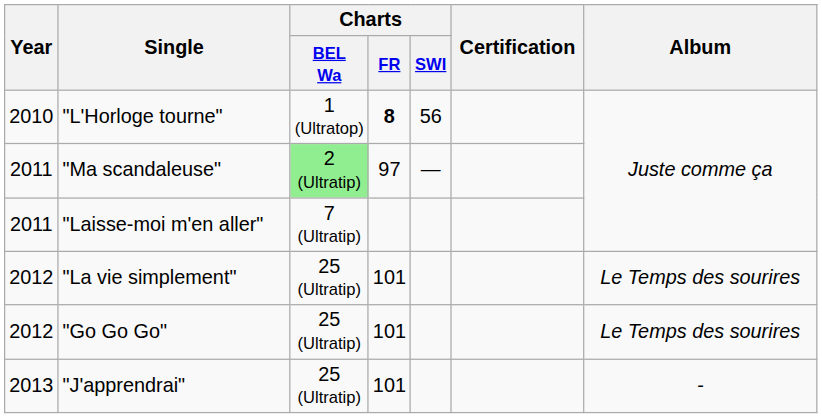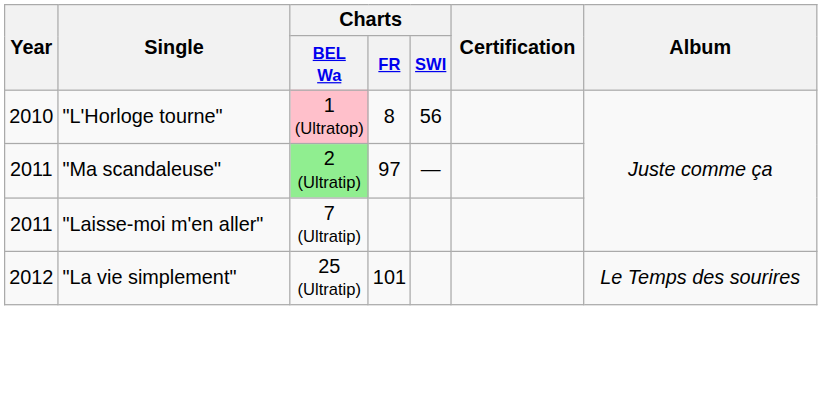 <table class="wikitable">
 <tr>
 <th align="center" rowspan="2">Year</th>
 <th align="center" rowspan="2" width="180">Single</th>
 <th align="center" colspan="3">Charts</th>
 <th align="center" rowspan="2" width="100">Certification</th>
 <th align="center" rowspan="2" width="180">Album</th>
 </tr>
 <tr>
 <th width="20"><small><a href='#'>BEL <br>Wa</a></small><br></th>
 <th width="20"><small><a href='#'>FR</a></small><br></th>
 <th width="20"><small><a href='#'>SWI</a></small><br></th>
 </tr>
 <tr>
 <td align="center">2010</td>
 <td>"L'Horloge tourne"</td>
-<td align="center">1<br><small>(Ultratop)</small></td>
-<td align="center"><strong>8</strong></td>
+<td align="center" style="background: pink;">1<br><small>(Ultratop)</small></td>
+<td align="center">8</td>
 <td align="center">56</td>
 <td align="center"></td>
 <td align="center" rowspan="3"><em>Juste comme ça</em></td>
 </tr>
 <tr>
 <td align="center">2011</td>
 <td>"Ma scandaleuse"</td>
 <td align="center" style="background: lightgreen;">2<br><small>(Ultratip)</small></td>
 <td align="center">97</td>
 <td align="center">—</td>
 <td align="center"></td>
 </tr>
 <tr>
 <td align="center">2011</td>
 <td>"Laisse-moi m'en aller"</td>
 <td align="center">7<br><small>(Ultratip)</small></td>
 <td align="center"></td>
 <td align="center"></td>
 <td align="center"></td>
 </tr>
 <tr>
 <td align="center">2012</td>
 <td>"La vie simplement"</td>
 <td align="center">25<br><small>(Ultratip)</small></td>
 <td align="center">101</td>
 <td align="center"></td>
 <td align="center"></td>
 <td align="center" rowspan="1"><em>Le Temps des sourires</em></td>
 </tr>
-<tr>
-<td align="center">2012</td>
-<td>"Go Go Go"</td>
-<td align="center">25<br><small>(Ultratip)</small></td>
-<td align="center">101</td>
-<td align="center"></td>
-<td align="center"></td>
-<td align="center" rowspan="1"><em>Le Temps des sourires</em></td>
-</tr>
-<tr>
-<td align="center">2013</td>
-<td>"J'apprendrai"</td>
-<td align="center">25<br><small>(Ultratip)</small></td>
-<td align="center">101</td>
-<td align="center"></td>
-<td align="center"></td>
-<td align="center" rowspan="1"><em>-</em></td>
-</tr>
 </table>
